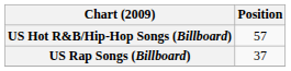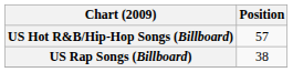 <table class="wikitable sortable plainrowheaders" style="text-align:center;">
 <tr>
 <th scope="col">Chart (2009)</th>
 <th scope="col">Position</th>
 </tr>
 <tr>
 <th scope="row">US Hot R&B/Hip-Hop Songs (<em>Billboard</em>)</th>
 <td style="text-align:center;">57</td>
 </tr>
 <tr>
 <th scope="row">US Rap Songs (<em>Billboard</em>)</th>
-<td style="text-align:center;">37</td>
+<td style="text-align:center;">38</td>
 </tr>
 <tr>
 </tr>
 </table>
